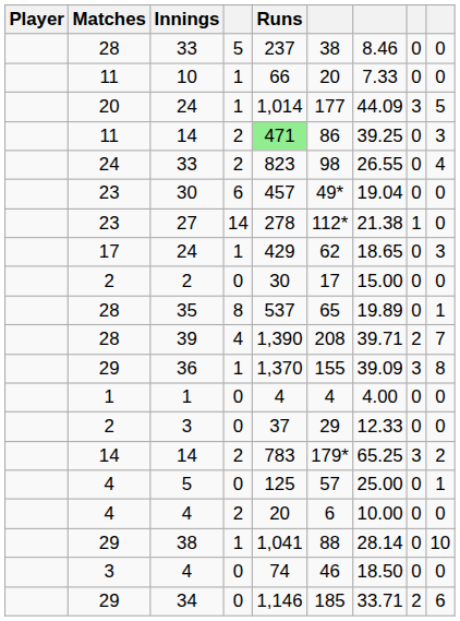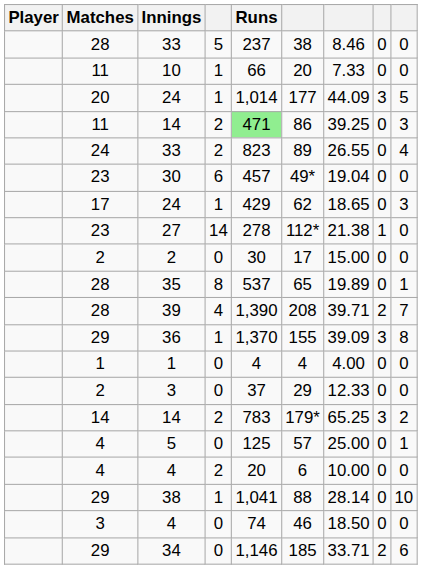 <table class="wikitable sortable" style="text-align:center">
 <tr>
 <th>Player</th>
 <th>Matches</th>
 <th>Innings</th>
 <th></th>
 <th>Runs</th>
 <th></th>
 <th></th>
 <th></th>
 <th></th>
 </tr>
 <tr>
 <td align="left"></td>
 <td>28</td>
 <td>33</td>
 <td>5</td>
 <td>237</td>
 <td>38</td>
 <td>8.46</td>
 <td>0</td>
 <td>0</td>
 </tr>
 <tr>
 <td align="left"></td>
 <td>11</td>
 <td>10</td>
 <td>1</td>
 <td>66</td>
 <td>20</td>
 <td>7.33</td>
 <td>0</td>
 <td>0</td>
 </tr>
 <tr>
 <td align="left"></td>
 <td>20</td>
 <td>24</td>
 <td>1</td>
 <td>1,014</td>
 <td>177</td>
 <td>44.09</td>
 <td>3</td>
 <td>5</td>
 </tr>
 <tr>
 <td align="left"></td>
 <td>11</td>
 <td>14</td>
 <td>2</td>
 <td style="background: lightgreen;">471</td>
 <td>86</td>
 <td>39.25</td>
 <td>0</td>
 <td>3</td>
 </tr>
 <tr>
 <td align="left"></td>
 <td>24</td>
 <td>33</td>
 <td>2</td>
 <td>823</td>
-<td>98</td>
+<td>89</td>
 <td>26.55</td>
 <td>0</td>
 <td>4</td>
 </tr>
 <tr>
 <td align="left"></td>
 <td>23</td>
 <td>30</td>
 <td>6</td>
 <td>457</td>
 <td>49*</td>
 <td>19.04</td>
 <td>0</td>
 <td>0</td>
 </tr>
 <tr>
 <td align="left"></td>
+<td>17</td>
+<td>24</td>
+<td>1</td>
+<td>429</td>
+<td>62</td>
+<td>18.65</td>
+<td>0</td>
+<td>3</td>
+</tr>
+<tr>
+<td align="left"></td>
 <td>23</td>
 <td>27</td>
 <td>14</td>
 <td>278</td>
 <td>112*</td>
 <td>21.38</td>
 <td>1</td>
 <td>0</td>
-</tr>
-<tr>
-<td align="left"></td>
-<td>17</td>
-<td>24</td>
-<td>1</td>
-<td>429</td>
-<td>62</td>
-<td>18.65</td>
-<td>0</td>
-<td>3</td>
 </tr>
 <tr>
 <td align="left"></td>
 <td>2</td>
 <td>2</td>
 <td>0</td>
 <td>30</td>
 <td>17</td>
 <td>15.00</td>
 <td>0</td>
 <td>0</td>
 </tr>
 <tr>
 <td align="left"></td>
 <td>28</td>
 <td>35</td>
 <td>8</td>
 <td>537</td>
 <td>65</td>
 <td>19.89</td>
 <td>0</td>
 <td>1</td>
 </tr>
 <tr>
 <td align="left"></td>
 <td>28</td>
 <td>39</td>
 <td>4</td>
 <td>1,390</td>
 <td>208</td>
 <td>39.71</td>
 <td>2</td>
 <td>7</td>
 </tr>
 <tr>
 <td align="left"></td>
 <td>29</td>
 <td>36</td>
 <td>1</td>
 <td>1,370</td>
 <td>155</td>
 <td>39.09</td>
 <td>3</td>
 <td>8</td>
 </tr>
 <tr>
 <td align="left"></td>
 <td>1</td>
 <td>1</td>
 <td>0</td>
 <td>4</td>
 <td>4</td>
 <td>4.00</td>
 <td>0</td>
 <td>0</td>
 </tr>
 <tr>
 <td align="left"></td>
 <td>2</td>
 <td>3</td>
 <td>0</td>
 <td>37</td>
 <td>29</td>
 <td>12.33</td>
 <td>0</td>
 <td>0</td>
 </tr>
 <tr>
 <td align="left"></td>
 <td>14</td>
 <td>14</td>
 <td>2</td>
 <td>783</td>
 <td>179*</td>
 <td>65.25</td>
 <td>3</td>
 <td>2</td>
 </tr>
 <tr>
 <td align="left"></td>
 <td>4</td>
 <td>5</td>
 <td>0</td>
 <td>125</td>
 <td>57</td>
 <td>25.00</td>
 <td>0</td>
 <td>1</td>
 </tr>
 <tr>
 <td align="left"></td>
 <td>4</td>
 <td>4</td>
 <td>2</td>
 <td>20</td>
 <td>6</td>
 <td>10.00</td>
 <td>0</td>
 <td>0</td>
 </tr>
 <tr>
 <td align="left"></td>
 <td>29</td>
 <td>38</td>
 <td>1</td>
 <td>1,041</td>
 <td>88</td>
 <td>28.14</td>
 <td>0</td>
 <td>10</td>
 </tr>
 <tr>
 <td align="left"></td>
 <td>3</td>
 <td>4</td>
 <td>0</td>
 <td>74</td>
 <td>46</td>
 <td>18.50</td>
 <td>0</td>
 <td>0</td>
 </tr>
 <tr>
 <td align="left"></td>
 <td>29</td>
 <td>34</td>
 <td>0</td>
 <td>1,146</td>
 <td>185</td>
 <td>33.71</td>
 <td>2</td>
 <td>6</td>
 </tr>
 </table>
